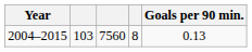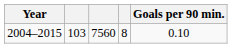 <table class="wikitable" style="text-align:center">
 <tr>
 <th>Year</th>
 <th></th>
 <th></th>
 <th></th>
 <th>Goals per 90 min.</th>
 </tr>
 <tr>
 <td>2004–2015</td>
 <td>103</td>
 <td>7560</td>
 <td>8</td>
-<td>0.13</td>
+<td>0.10</td>
 </tr>
 </table>
